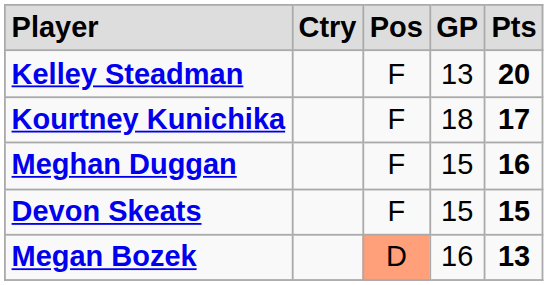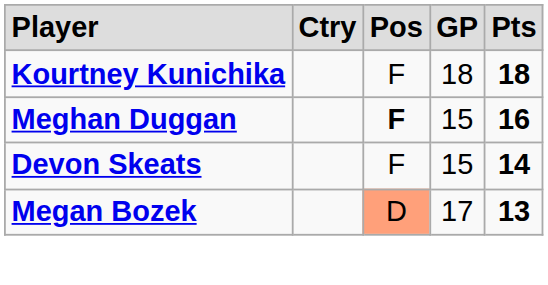 <table class= "wikitable">
 <tr align="center" style="font-weight:bold; background-color:#dddddd;" |>
 <td align="left">Player</td>
 <td>Ctry</td>
 <td>Pos</td>
 <td>GP</td>
 <td>Pts</td>
 </tr>
 <tr align="center">
-<td align="left"><strong><a href='#'>Kelley Steadman</a></strong></td>
-<td></td>
-<td>F</td>
-<td>13</td>
-<td><strong>20</strong></td>
-</tr>
-<tr align="center">
 <td align="left"><strong><a href='#'>Kourtney Kunichika</a></strong></td>
 <td></td>
 <td>F</td>
 <td>18</td>
-<td><strong>17</strong></td>
+<td><strong>18</strong></td>
 </tr>
 <tr align="center">
 <td align="left"><strong><a href='#'>Meghan Duggan</a></strong></td>
 <td></td>
-<td>F</td>
+<td><strong>F</strong></td>
 <td>15</td>
 <td><strong>16</strong></td>
 </tr>
 <tr align="center">
 <td align="left"><strong><a href='#'>Devon Skeats</a></strong></td>
 <td></td>
 <td>F</td>
 <td>15</td>
-<td><strong>15</strong></td>
+<td><strong>14</strong></td>
 </tr>
 <tr align="center">
 <td align="left"><strong><a href='#'>Megan Bozek</a></strong></td>
 <td></td>
 <td style="background: lightsalmon;">D</td>
-<td>16</td>
+<td>17</td>
 <td><strong>13</strong></td>
 </tr>
 </table>
